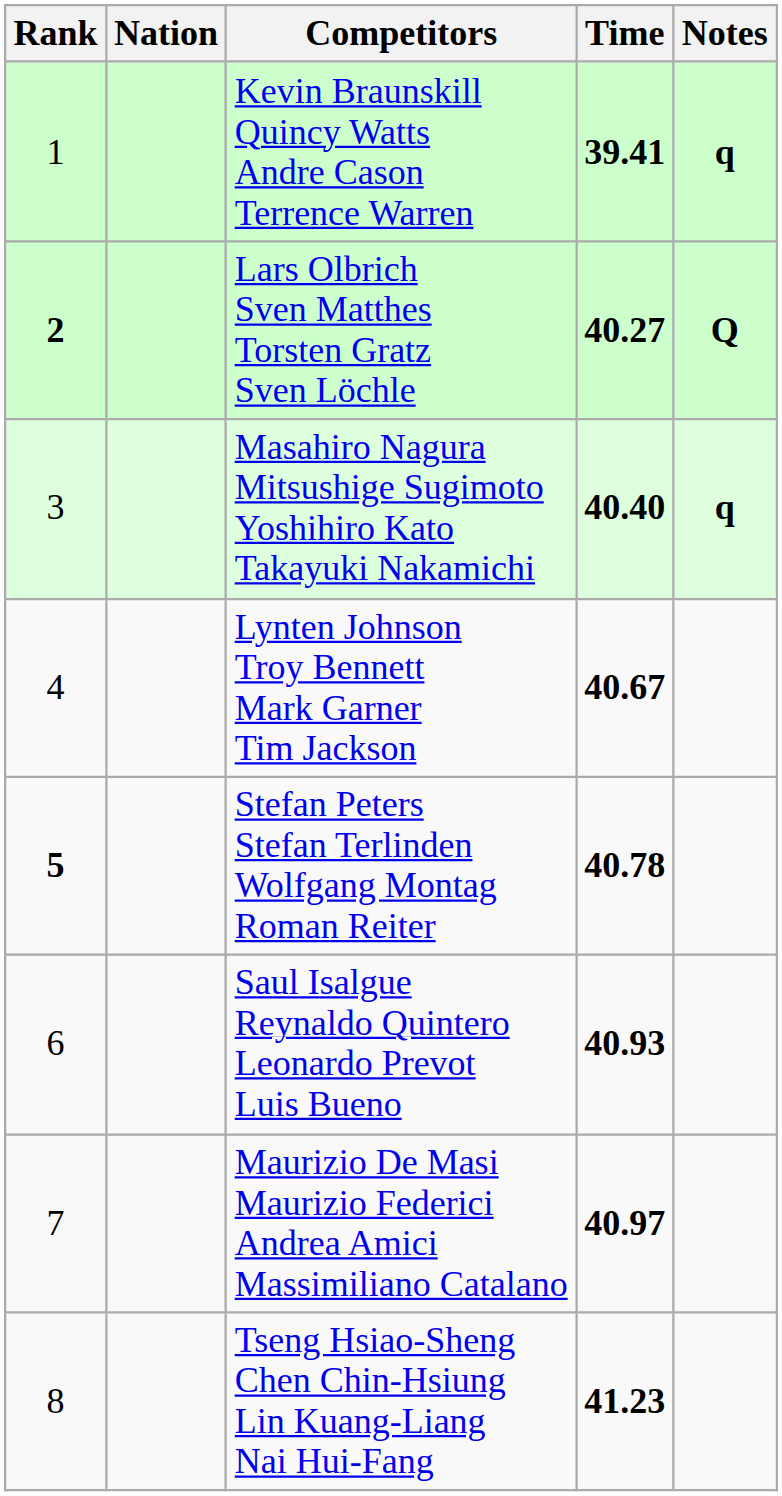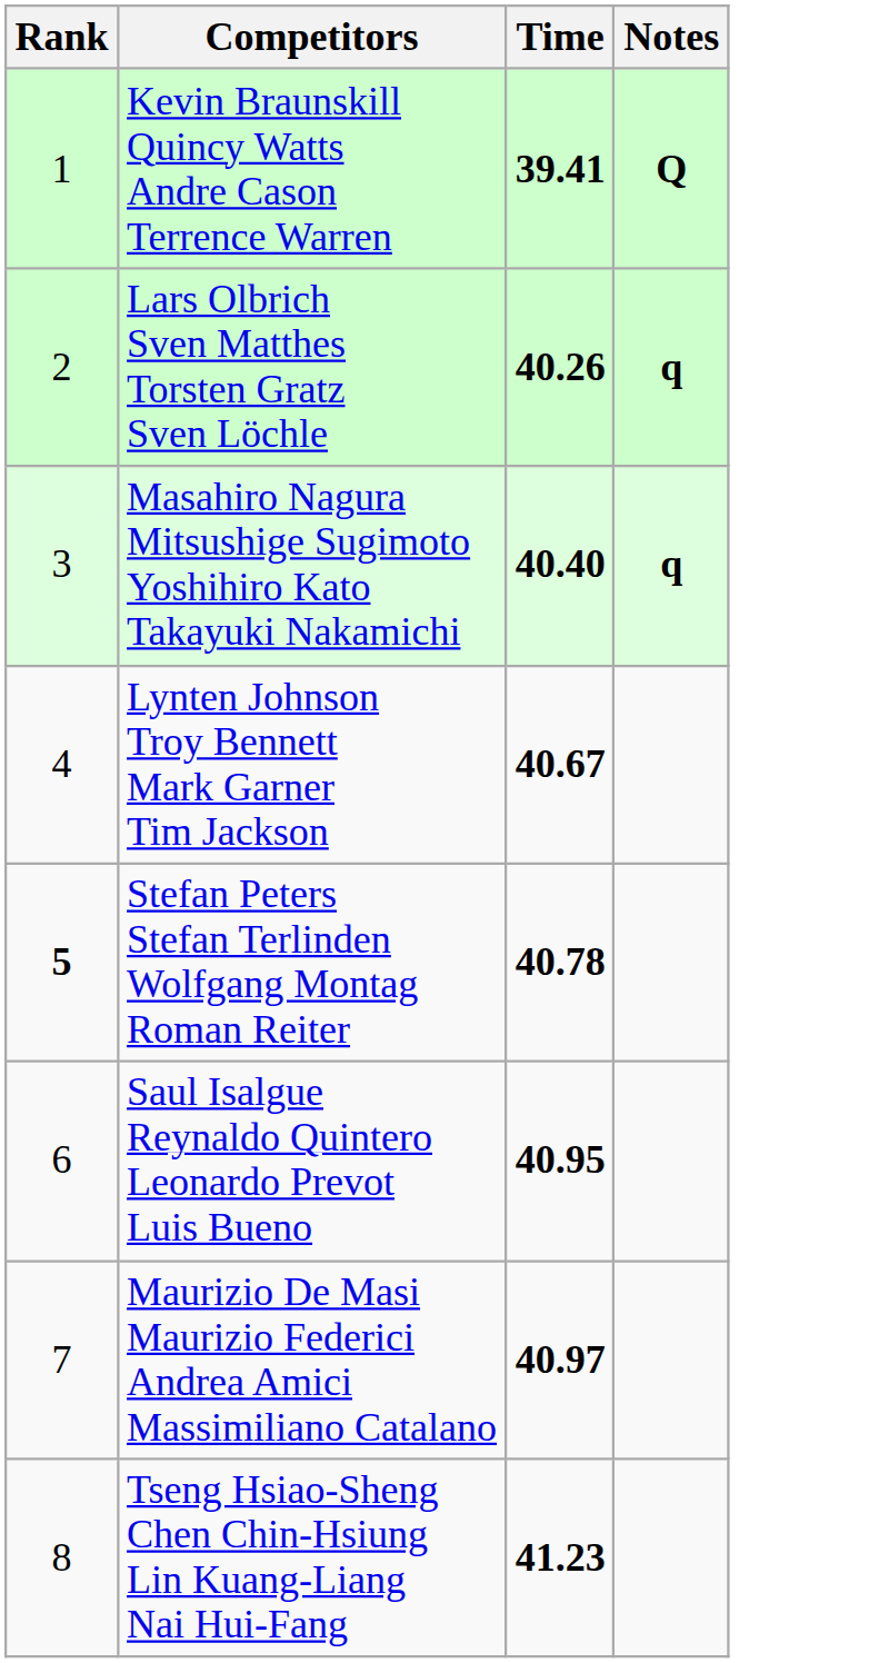 <table class="wikitable sortable" style="text-align:center">
 <tr>
 <th>Rank</th>
-<th>Nation</th>
 <th>Competitors</th>
 <th>Time</th>
 <th>Notes</th>
 </tr>
 <tr bgcolor=ccffcc>
 <td>1</td>
-<td align=left></td>
 <td align=left><a href='#'>Kevin Braunskill</a><br><a href='#'>Quincy Watts</a><br><a href='#'>Andre Cason</a><br><a href='#'>Terrence Warren</a></td>
 <td><strong>39.41</strong></td>
-<td><strong>q</strong></td>
+<td><strong>Q</strong></td>
 </tr>
 <tr bgcolor=ccffcc>
-<td><strong>2</strong></td>
-<td align=left></td>
+<td>2</td>
 <td align=left><a href='#'>Lars Olbrich</a><br><a href='#'>Sven Matthes</a><br><a href='#'>Torsten Gratz</a><br><a href='#'>Sven Löchle</a></td>
-<td><strong>40.27</strong></td>
-<td><strong>Q</strong></td>
+<td><strong>40.26</strong></td>
+<td><strong>q</strong></td>
 </tr>
 <tr bgcolor=ddffdd>
 <td>3</td>
-<td align=left></td>
 <td align=left><a href='#'>Masahiro Nagura</a><br><a href='#'>Mitsushige Sugimoto</a><br><a href='#'>Yoshihiro Kato</a><br><a href='#'>Takayuki Nakamichi</a></td>
 <td><strong>40.40</strong></td>
 <td><strong>q</strong></td>
 </tr>
 <tr>
 <td>4</td>
-<td align=left></td>
 <td align=left><a href='#'>Lynten Johnson</a><br><a href='#'>Troy Bennett</a><br><a href='#'>Mark Garner</a><br><a href='#'>Tim Jackson</a></td>
 <td><strong>40.67</strong></td>
 <td></td>
 </tr>
 <tr>
 <td><strong>5</strong></td>
-<td align=left></td>
 <td align=left><a href='#'>Stefan Peters</a><br><a href='#'>Stefan Terlinden</a><br><a href='#'>Wolfgang Montag</a><br><a href='#'>Roman Reiter</a></td>
 <td><strong>40.78</strong></td>
 <td></td>
 </tr>
 <tr>
 <td>6</td>
-<td align=left></td>
 <td align=left><a href='#'>Saul Isalgue</a><br><a href='#'>Reynaldo Quintero</a><br><a href='#'>Leonardo Prevot</a><br><a href='#'>Luis Bueno</a></td>
-<td><strong>40.93</strong></td>
+<td><strong>40.95</strong></td>
 <td></td>
 </tr>
 <tr>
 <td>7</td>
-<td align=left></td>
 <td align=left><a href='#'>Maurizio De Masi</a><br><a href='#'>Maurizio Federici</a><br><a href='#'>Andrea Amici</a><br><a href='#'>Massimiliano Catalano</a></td>
 <td><strong>40.97</strong></td>
 <td></td>
 </tr>
 <tr>
 <td>8</td>
-<td align=left></td>
 <td align=left><a href='#'>Tseng Hsiao-Sheng</a><br><a href='#'>Chen Chin-Hsiung</a><br><a href='#'>Lin Kuang-Liang</a><br><a href='#'>Nai Hui-Fang</a></td>
 <td><strong>41.23</strong></td>
 <td></td>
 </tr>
 </table>
